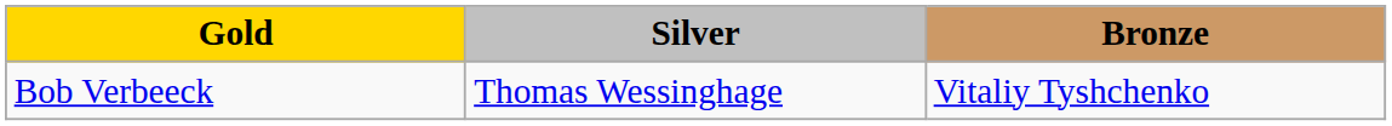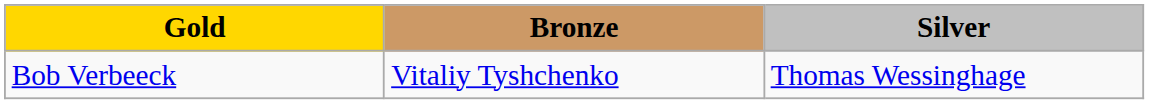 <table class="wikitable" style="text-align:left">
 <tr align="center">
 <td width=200 bgcolor=gold><strong>Gold</strong></td>
+<td width=200 bgcolor=CC9966><strong>Bronze</strong></td>
 <td width=200 bgcolor=silver><strong>Silver</strong></td>
-<td width=200 bgcolor=CC9966><strong>Bronze</strong></td>
 </tr>
 <tr>
 <td><a href='#'>Bob Verbeeck</a><br><em></em></td>
+<td><a href='#'>Vitaliy Tyshchenko</a><br><em></em></td>
 <td><a href='#'>Thomas Wessinghage</a><br><em></em></td>
-<td><a href='#'>Vitaliy Tyshchenko</a><br><em></em></td>
 </tr>
 </table>
